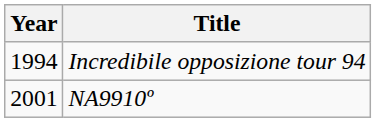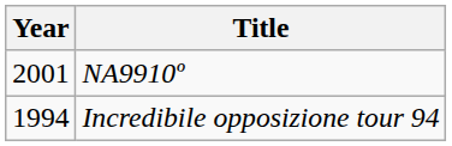 <table class="wikitable sortable">
 <tr>
 <th>Year</th>
 <th>Title</th>
 </tr>
 <tr>
+<td>2001</td>
+<td><em>NA9910º</em></td>
+</tr>
+<tr>
 <td>1994</td>
 <td><em>Incredibile opposizione tour 94</em></td>
 </tr>
-<tr>
-<td>2001</td>
-<td><em>NA9910º</em></td>
-</tr>
 </table>
